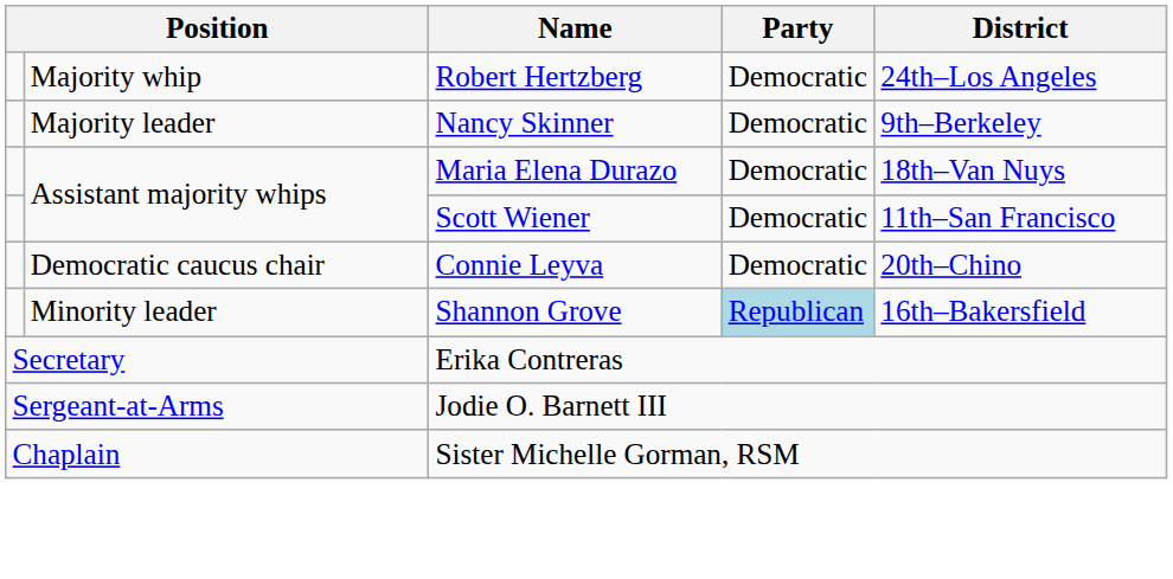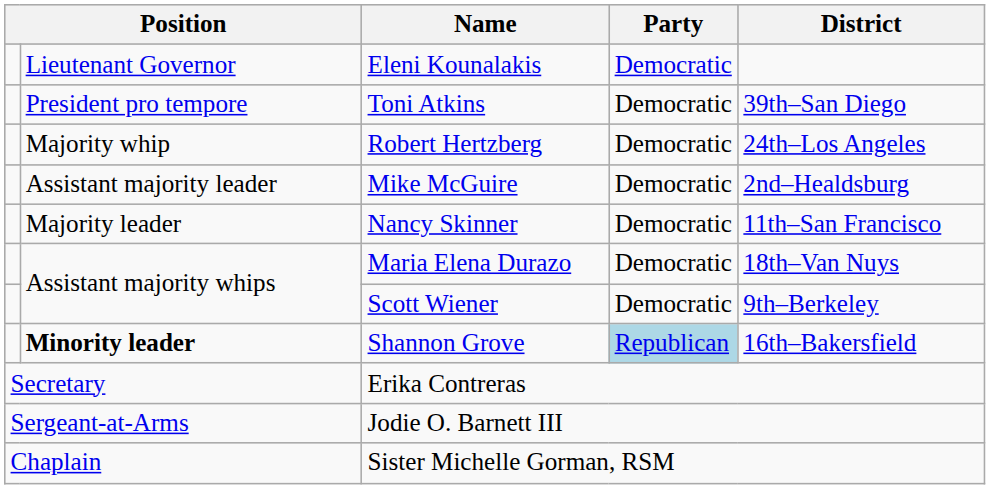 <table class="wikitable" style="font-size:100%">
 <tr>
 <th scope="col" colspan="2" width="220">Position</th>
 <th scope="col" width="150">Name</th>
 <th scope="col" width="70">Party</th>
 <th scope="col" width="150">District</th>
+</tr>
+<tr>
+<td></td>
+<td><a href='#'>Lieutenant Governor</a></td>
+<td><a href='#'>Eleni Kounalakis</a></td>
+<td><a href='#'>Democratic</a></td>
+<td></td>
+</tr>
+<tr>
+<td></td>
+<td><a href='#'>President pro tempore</a></td>
+<td><a href='#'>Toni Atkins</a></td>
+<td>Democratic</td>
+<td><a href='#'>39th–San Diego</a></td>
 </tr>
 <tr>
 <td></td>
 <td>Majority whip</td>
 <td><a href='#'>Robert Hertzberg</a></td>
 <td>Democratic</td>
 <td><a href='#'>24th–Los Angeles</a></td>
 </tr>
 <tr>
 <td></td>
+<td>Assistant majority leader</td>
+<td><a href='#'>Mike McGuire</a></td>
+<td>Democratic</td>
+<td><a href='#'>2nd–Healdsburg</a></td>
+</tr>
+<tr>
+<td></td>
 <td>Majority leader</td>
 <td><a href='#'>Nancy Skinner</a></td>
 <td>Democratic</td>
-<td><a href='#'>9th–Berkeley</a></td>
+<td><a href='#'>11th–San Francisco</a></td>
 </tr>
 <tr>
 <td></td>
 <td rowspan="2">Assistant majority whips</td>
 <td><a href='#'>Maria Elena Durazo</a></td>
 <td>Democratic</td>
 <td><a href='#'>18th–Van Nuys</a></td>
 </tr>
 <tr>
 <td></td>
 <td><a href='#'>Scott Wiener</a></td>
 <td>Democratic</td>
-<td><a href='#'>11th–San Francisco</a></td>
+<td><a href='#'>9th–Berkeley</a></td>
 </tr>
 <tr>
 <td></td>
-<td>Democratic caucus chair</td>
-<td><a href='#'>Connie Leyva</a></td>
-<td>Democratic</td>
-<td><a href='#'>20th–Chino</a></td>
-</tr>
-<tr>
-<td></td>
-<td>Minority leader</td>
+<td><strong>Minority leader</strong></td>
 <td><a href='#'>Shannon Grove</a></td>
 <td style="background: lightblue;"><a href='#'>Republican</a></td>
 <td><a href='#'>16th–Bakersfield</a></td>
 </tr>
 <tr>
 <td scope="row" colspan="2"><a href='#'>Secretary</a></td>
 <td colspan="3">Erika Contreras</td>
 </tr>
 <tr>
 <td scope="row" colspan="2"><a href='#'>Sergeant-at-Arms</a></td>
 <td colspan="3">Jodie O. Barnett III</td>
 </tr>
 <tr>
 <td scope="row" colspan="2"><a href='#'>Chaplain</a></td>
 <td colspan="3">Sister Michelle Gorman, RSM</td>
 </tr>
 </table>
